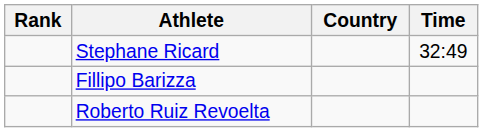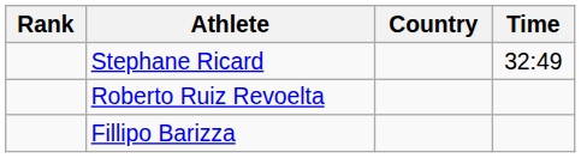 <table class="wikitable" width=40% style="font-size:90%; text-align:center;">
 <tr>
 <th>Rank</th>
 <th>Athlete</th>
 <th>Country</th>
 <th>Time</th>
 </tr>
 <tr>
 <td></td>
 <td align=left><a href='#'>Stephane Ricard</a></td>
 <td align=left></td>
 <td>32:49</td>
 </tr>
 <tr>
 <td></td>
-<td align=left><a href='#'>Fillipo Barizza</a></td>
+<td align=left><a href='#'>Roberto Ruiz Revoelta</a></td>
 <td align=left></td>
 <td></td>
 </tr>
 <tr>
 <td></td>
-<td align=left><a href='#'>Roberto Ruiz Revoelta</a></td>
+<td align=left><a href='#'>Fillipo Barizza</a></td>
 <td align=left></td>
 <td></td>
 </tr>
 </table>
